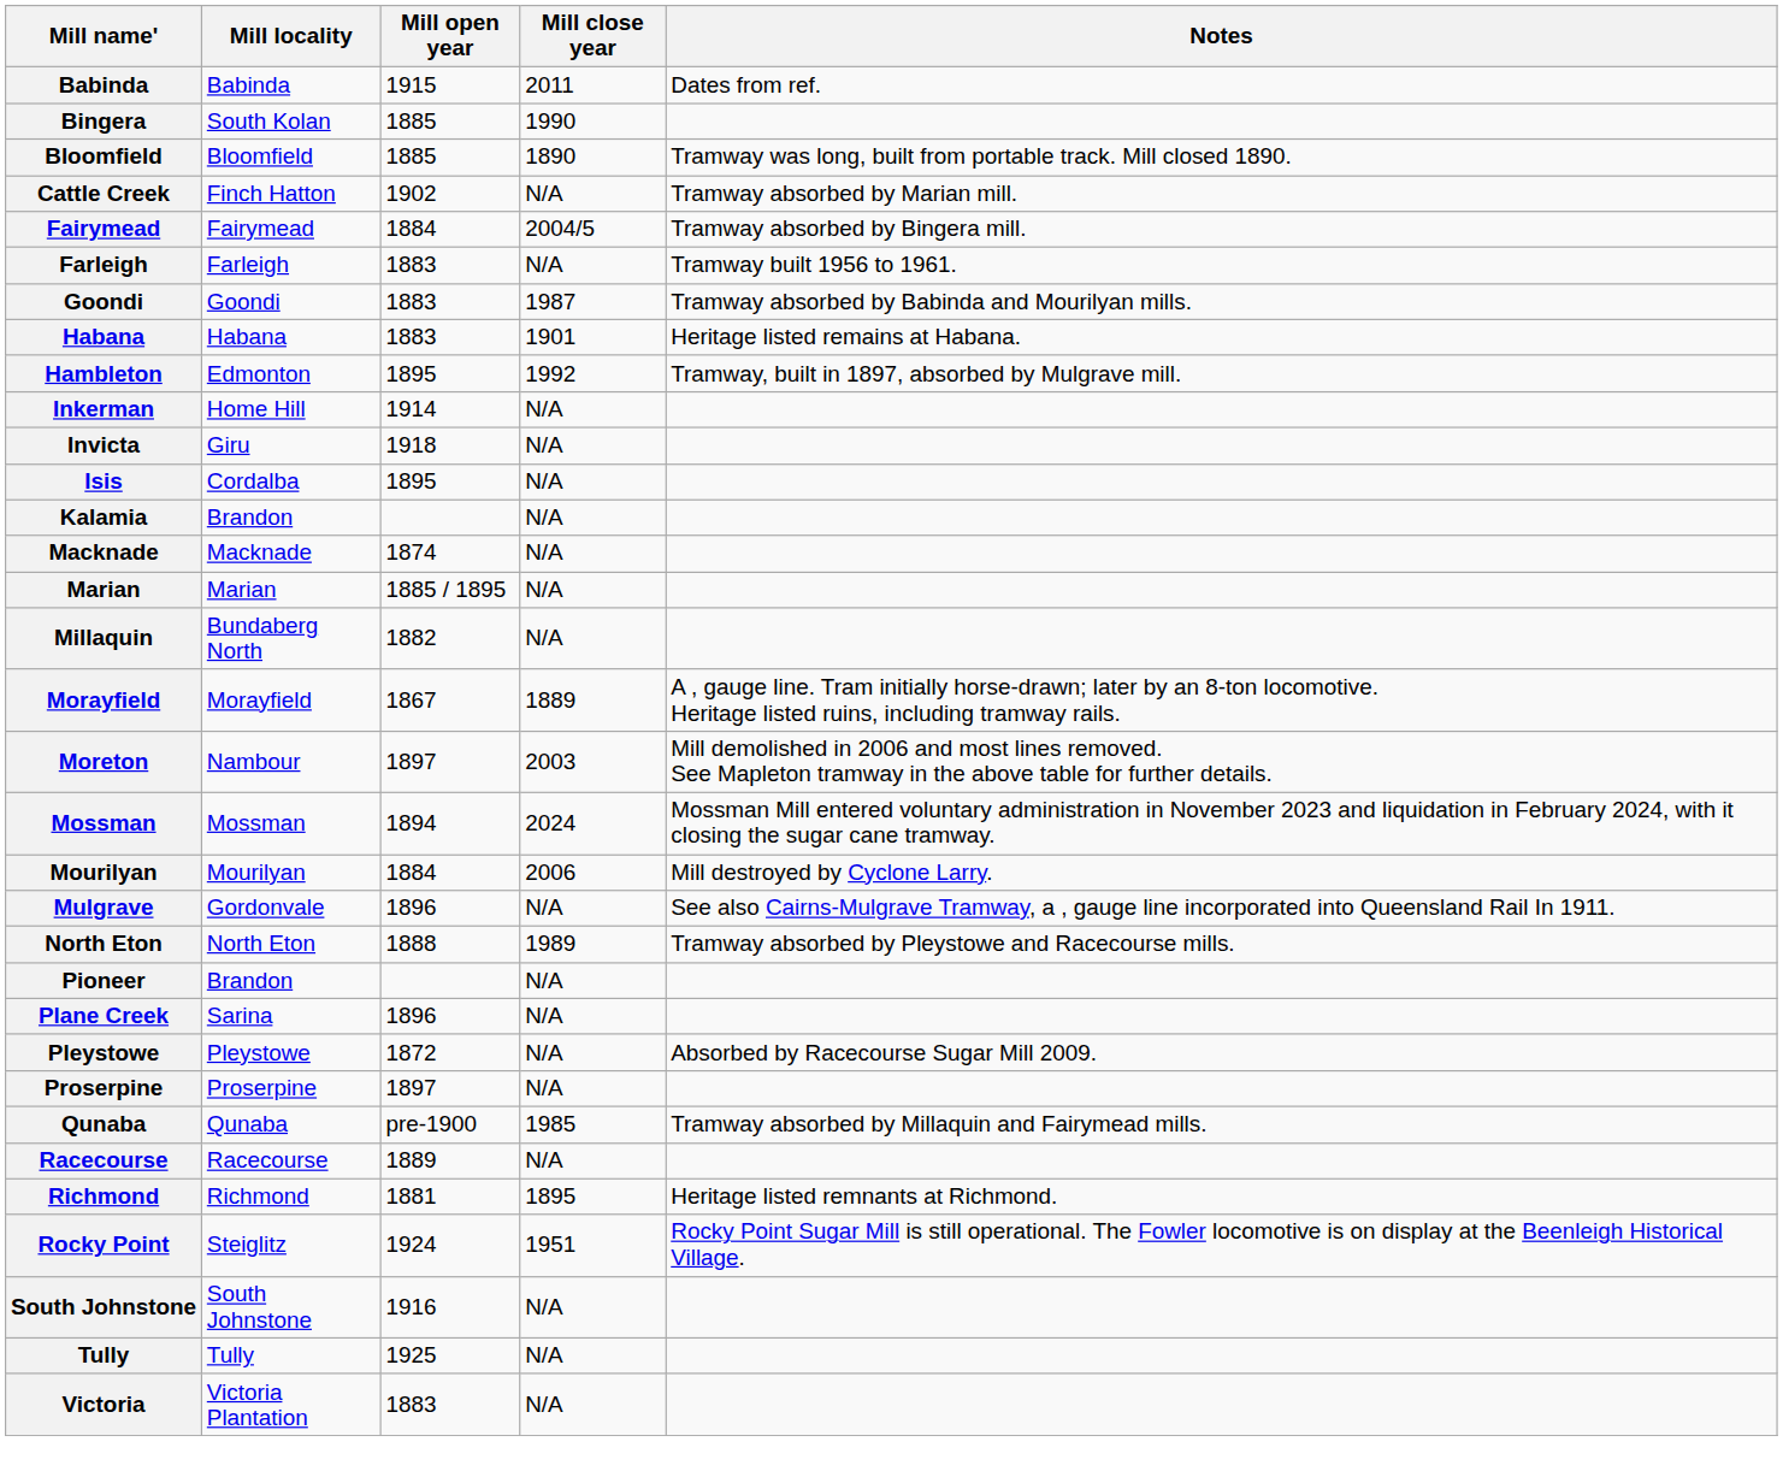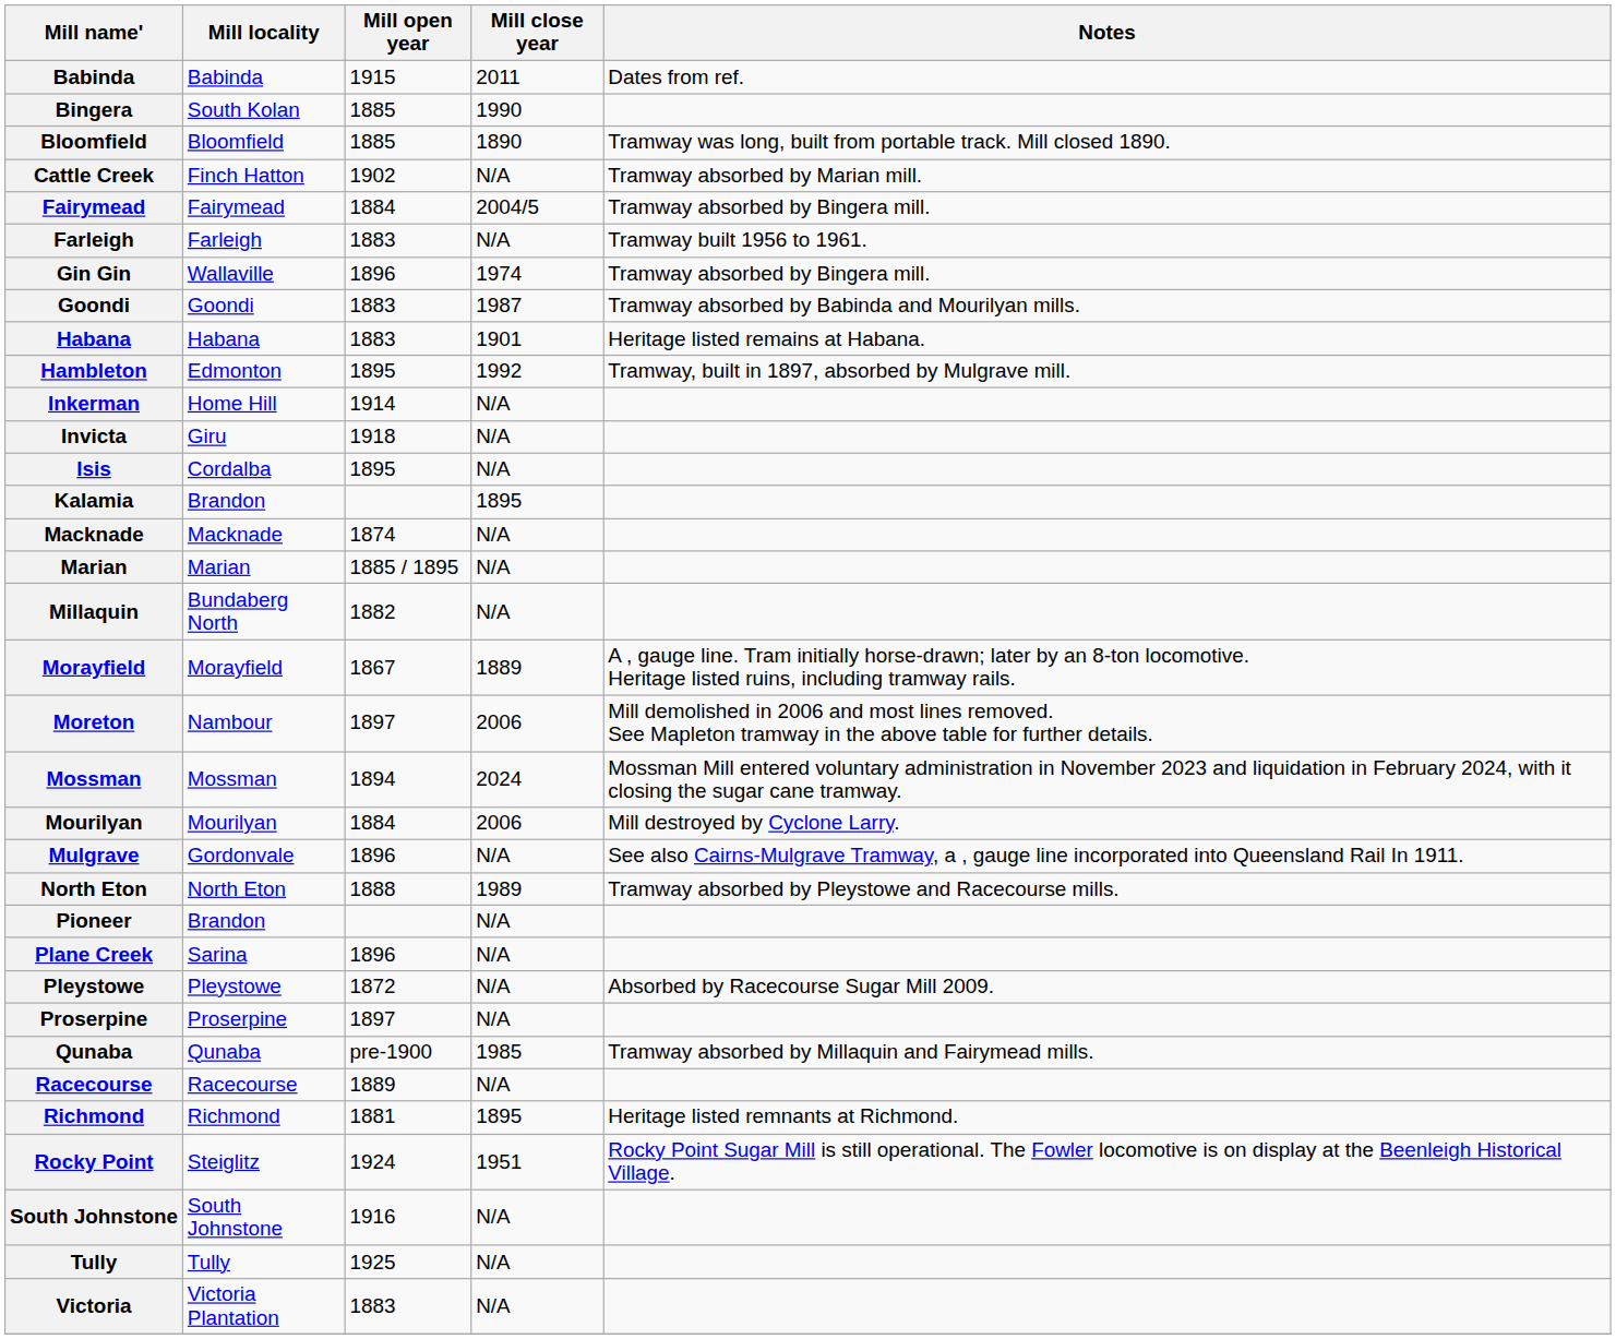 <table class="wikitable sortable">
 <tr>
 <th scope="col">Mill name'</th>
 <th scope="col">Mill locality</th>
 <th scope="col">Mill open year</th>
 <th scope="col">Mill close year</th>
 <th scope="col">Notes</th>
 </tr>
 <tr>
 <th style="vertical-align:centre; white-space:nowrap;">Babinda</th>
 <td><a href='#'>Babinda</a></td>
 <td>1915</td>
 <td>2011</td>
 <td>Dates from ref.</td>
 </tr>
 <tr>
 <th style="vertical-align:centre; white-space:nowrap;">Bingera</th>
 <td><a href='#'>South Kolan</a></td>
 <td>1885</td>
 <td>1990</td>
 <td></td>
 </tr>
 <tr>
 <th style="vertical-align:centre; white-space:nowrap;">Bloomfield</th>
 <td><a href='#'>Bloomfield</a></td>
 <td>1885</td>
 <td>1890</td>
 <td>Tramway was  long, built from portable track. Mill closed 1890.</td>
 </tr>
 <tr>
 <th style="vertical-align:centre; white-space:nowrap;">Cattle Creek</th>
 <td><a href='#'>Finch Hatton</a></td>
 <td>1902</td>
 <td>N/A</td>
 <td>Tramway absorbed by Marian mill.</td>
 </tr>
 <tr>
 <th style="vertical-align:centre; white-space:nowrap;"><a href='#'>Fairymead</a></th>
 <td><a href='#'>Fairymead</a></td>
 <td>1884</td>
 <td>2004/5</td>
 <td>Tramway absorbed by Bingera mill.</td>
 </tr>
 <tr>
 <th style="vertical-align:centre; white-space:nowrap;">Farleigh</th>
 <td><a href='#'>Farleigh</a></td>
 <td>1883</td>
 <td>N/A</td>
 <td>Tramway built 1956 to 1961.</td>
 </tr>
 <tr>
+<th style="vertical-align:centre; white-space:nowrap;">Gin Gin</th>
+<td><a href='#'>Wallaville</a></td>
+<td>1896</td>
+<td>1974</td>
+<td>Tramway absorbed by Bingera mill.</td>
+</tr>
+<tr>
 <th style="vertical-align:centre; white-space:nowrap;">Goondi</th>
 <td><a href='#'>Goondi</a></td>
 <td>1883</td>
 <td>1987</td>
 <td>Tramway absorbed by Babinda and Mourilyan mills.</td>
 </tr>
 <tr>
 <th style="vertical-align:centre; white-space:nowrap;"><a href='#'>Habana</a></th>
 <td><a href='#'>Habana</a></td>
 <td>1883</td>
 <td>1901</td>
 <td>Heritage listed remains at Habana.</td>
 </tr>
 <tr>
 <th style="vertical-align:centre; white-space:nowrap;"><a href='#'>Hambleton</a></th>
 <td><a href='#'>Edmonton</a></td>
 <td>1895</td>
 <td>1992</td>
 <td>Tramway, built in 1897, absorbed by Mulgrave mill.</td>
 </tr>
 <tr>
 <th style="vertical-align:centre; white-space:nowrap;"><a href='#'>Inkerman</a></th>
 <td><a href='#'>Home Hill</a></td>
 <td>1914</td>
 <td>N/A</td>
 <td></td>
 </tr>
 <tr>
 <th style="vertical-align:centre; white-space:nowrap;">Invicta</th>
 <td><a href='#'>Giru</a></td>
 <td>1918</td>
 <td>N/A</td>
 <td></td>
 </tr>
 <tr>
 <th style="vertical-align:centre; white-space:nowrap;"><a href='#'>Isis</a></th>
 <td><a href='#'>Cordalba</a></td>
 <td>1895</td>
 <td>N/A</td>
 <td></td>
 </tr>
 <tr>
 <th style="vertical-align:centre; white-space:nowrap;">Kalamia</th>
 <td><a href='#'>Brandon</a></td>
 <td></td>
-<td>N/A</td>
+<td>1895</td>
 <td></td>
 </tr>
 <tr>
 <th style="vertical-align:centre; white-space:nowrap;">Macknade</th>
 <td><a href='#'>Macknade</a></td>
 <td>1874</td>
 <td>N/A</td>
 <td></td>
 </tr>
 <tr>
 <th style="vertical-align:centre; white-space:nowrap;">Marian</th>
 <td><a href='#'>Marian</a></td>
 <td>1885 / 1895</td>
 <td>N/A</td>
 <td></td>
 </tr>
 <tr>
 <th style="vertical-align:centre; white-space:nowrap;">Millaquin</th>
 <td><a href='#'>Bundaberg North</a></td>
 <td>1882</td>
 <td>N/A</td>
 <td></td>
 </tr>
 <tr>
 <th style="vertical-align:centre; white-space:nowrap;"><a href='#'>Morayfield</a></th>
 <td><a href='#'>Morayfield</a></td>
 <td>1867</td>
 <td>1889</td>
 <td>A ,  gauge line. Tram initially horse-drawn; later by an 8-ton locomotive. <br> Heritage listed ruins, including tramway rails.</td>
 </tr>
 <tr>
 <th style="vertical-align:centre; white-space:nowrap;"><a href='#'>Moreton</a></th>
 <td><a href='#'>Nambour</a></td>
 <td>1897</td>
-<td>2003</td>
+<td>2006</td>
 <td>Mill demolished in 2006 and most lines removed. <br> See Mapleton tramway in the above table for further details.</td>
 </tr>
 <tr>
 <th style="vertical-align:centre; white-space:nowrap;"><a href='#'>Mossman</a></th>
 <td><a href='#'>Mossman</a></td>
 <td>1894</td>
 <td>2024</td>
 <td>Mossman Mill entered voluntary administration in November 2023 and liquidation in February 2024, with it closing the sugar cane tramway.</td>
 </tr>
 <tr>
 <th style="vertical-align:centre; white-space:nowrap;">Mourilyan</th>
 <td><a href='#'>Mourilyan</a></td>
 <td>1884</td>
 <td>2006</td>
 <td>Mill destroyed by <a href='#'>Cyclone Larry</a>.</td>
 </tr>
 <tr>
 <th style="vertical-align:centre; white-space:nowrap;"><a href='#'>Mulgrave</a></th>
 <td><a href='#'>Gordonvale</a></td>
 <td>1896</td>
 <td>N/A</td>
 <td>See also <a href='#'>Cairns-Mulgrave Tramway</a>, a ,  gauge line incorporated into Queensland Rail In 1911.</td>
 </tr>
 <tr>
 <th style="vertical-align:centre; white-space:nowrap;">North Eton</th>
 <td><a href='#'>North Eton</a></td>
 <td>1888</td>
 <td>1989</td>
 <td>Tramway absorbed by Pleystowe and Racecourse mills.</td>
 </tr>
 <tr>
 <th style="vertical-align:centre; white-space:nowrap;">Pioneer</th>
 <td><a href='#'>Brandon</a></td>
 <td></td>
 <td>N/A</td>
 <td></td>
 </tr>
 <tr>
 <th style="vertical-align:centre; white-space:nowrap;"><a href='#'>Plane Creek</a></th>
 <td><a href='#'>Sarina</a></td>
 <td>1896</td>
 <td>N/A</td>
 <td></td>
 </tr>
 <tr>
 <th style="vertical-align:centre; white-space:nowrap;">Pleystowe</th>
 <td><a href='#'>Pleystowe</a></td>
 <td>1872</td>
 <td>N/A</td>
 <td>Absorbed by Racecourse Sugar Mill 2009.</td>
 </tr>
 <tr>
 <th style="vertical-align:centre; white-space:nowrap;">Proserpine</th>
 <td><a href='#'>Proserpine</a></td>
 <td>1897</td>
 <td>N/A</td>
 <td></td>
 </tr>
 <tr>
 <th style="vertical-align:centre; white-space:nowrap;">Qunaba</th>
 <td><a href='#'>Qunaba</a></td>
 <td>pre-1900</td>
 <td>1985</td>
 <td>Tramway absorbed by Millaquin and Fairymead mills.</td>
 </tr>
 <tr>
 <th style="vertical-align:centre; white-space:nowrap;"><a href='#'>Racecourse</a></th>
 <td><a href='#'>Racecourse</a></td>
 <td>1889</td>
 <td>N/A</td>
 <td></td>
 </tr>
 <tr>
 <th style="vertical-align:centre; white-space:nowrap;"><a href='#'>Richmond</a></th>
 <td><a href='#'>Richmond</a></td>
 <td>1881</td>
 <td>1895</td>
 <td>Heritage listed remnants at Richmond.</td>
 </tr>
 <tr>
 <th> <a href='#'>Rocky Point</a></th>
 <td><a href='#'>Steiglitz</a></td>
 <td>1924</td>
 <td>1951</td>
 <td><a href='#'>Rocky Point Sugar Mill</a> is still operational. The <a href='#'>Fowler</a> locomotive is on display at the <a href='#'>Beenleigh Historical Village</a>.</td>
 </tr>
 <tr>
 <th style="vertical-align:centre; white-space:nowrap;">South Johnstone</th>
 <td><a href='#'>South Johnstone</a></td>
 <td>1916</td>
 <td>N/A</td>
 <td></td>
 </tr>
 <tr>
 <th style="vertical-align:centre; white-space:nowrap;">Tully</th>
 <td><a href='#'>Tully</a></td>
 <td>1925</td>
 <td>N/A</td>
 <td></td>
 </tr>
 <tr>
 <th style="vertical-align:centre; white-space:nowrap;">Victoria</th>
 <td><a href='#'>Victoria Plantation</a></td>
 <td>1883</td>
 <td>N/A</td>
 <td></td>
 </tr>
 <tr>
 </tr>
 </table>
